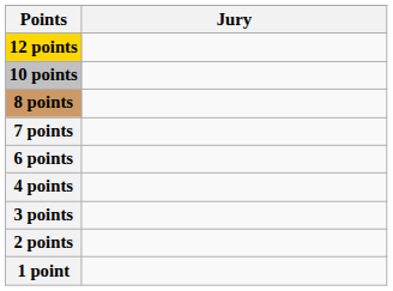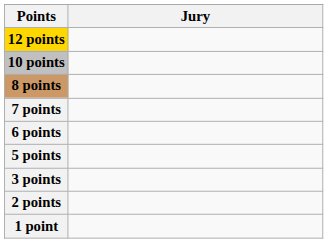 <table class="wikitable">
 <tr>
 </tr>
 <tr>
 <th scope="col" width="20%">Points</th>
 <th scope="col" width="80%">Jury</th>
 </tr>
 <tr>
 <th scope="row" style="background:gold">12 points</th>
 <td></td>
 </tr>
 <tr>
 <th scope="row" style="background:silver">10 points</th>
 <td></td>
 </tr>
 <tr>
 <th scope="row" style="background:#CC9966">8 points</th>
 <td></td>
 </tr>
 <tr>
 <th scope="row">7 points</th>
 <td></td>
 </tr>
 <tr>
 <th scope="row">6 points</th>
 <td></td>
 </tr>
 <tr>
-<th scope="row">4 points</th>
+<th scope="row">5 points</th>
 <td></td>
 </tr>
 <tr>
 <th scope="row">3 points</th>
 <td></td>
 </tr>
 <tr>
 <th scope="row">2 points</th>
 <td></td>
 </tr>
 <tr>
 <th scope="row">1 point</th>
 <td></td>
 </tr>
 </table>
